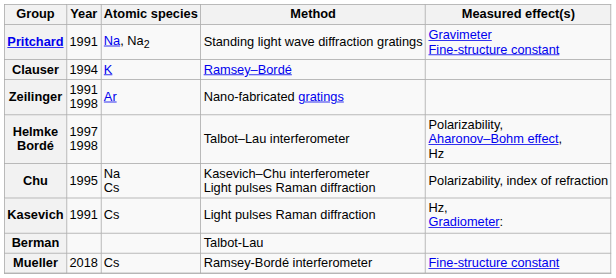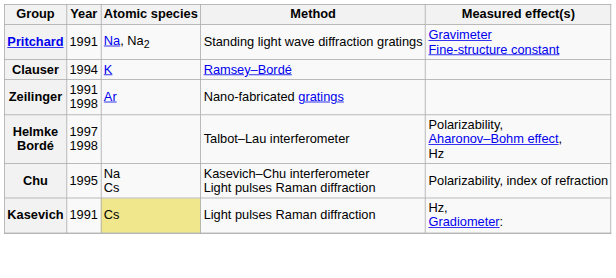 <table class="wikitable">
 <tr>
 <th>Group</th>
 <th>Year</th>
 <th>Atomic species</th>
 <th>Method</th>
 <th>Measured effect(s)</th>
 </tr>
 <tr>
 <th><a href='#'>Pritchard</a></th>
 <td>1991</td>
 <td><a href='#'>Na</a>, Na<sub>2</sub></td>
 <td>Standing light wave diffraction gratings</td>
 <td><a href='#'>Gravimeter</a><br><a href='#'>Fine-structure constant</a></td>
 </tr>
 <tr>
 <th>Clauser</th>
 <td>1994</td>
 <td><a href='#'>K</a></td>
 <td><a href='#'>Ramsey–Bordé</a></td>
 <td></td>
 </tr>
 <tr>
 <th>Zeilinger</th>
 <td>1991<br>1998</td>
 <td><a href='#'>Ar</a></td>
 <td>Nano-fabricated <a href='#'>gratings</a></td>
 <td></td>
 </tr>
 <tr>
 <th>Helmke<br>Bordé</th>
 <td>1997<br>1998</td>
 <td></td>
 <td>Talbot–Lau interferometer</td>
 <td>Polarizability,<br><a href='#'>Aharonov–Bohm effect</a>,<br>Hz</td>
 </tr>
 <tr>
 <th>Chu</th>
 <td>1995</td>
 <td>Na<br>Cs</td>
 <td>Kasevich–Chu interferometer<br>Light pulses Raman diffraction</td>
 <td>Polarizability, index of refraction</td>
 </tr>
 <tr>
 <th>Kasevich</th>
 <td>1991</td>
-<td>Cs</td>
+<td style="background: khaki;">Cs</td>
 <td>Light pulses Raman diffraction</td>
 <td>Hz,<br><a href='#'>Gradiometer</a>:</td>
 </tr>
 <tr>
-<th>Berman</th>
-<td></td>
-<td></td>
-<td>Talbot-Lau</td>
-<td></td>
-</tr>
-<tr>
-<th>Mueller</th>
-<td>2018</td>
-<td>Cs</td>
-<td>Ramsey-Bordé interferometer</td>
-<td><a href='#'>Fine-structure constant</a></td>
-</tr>
-<tr>
 </tr>
 </table>
